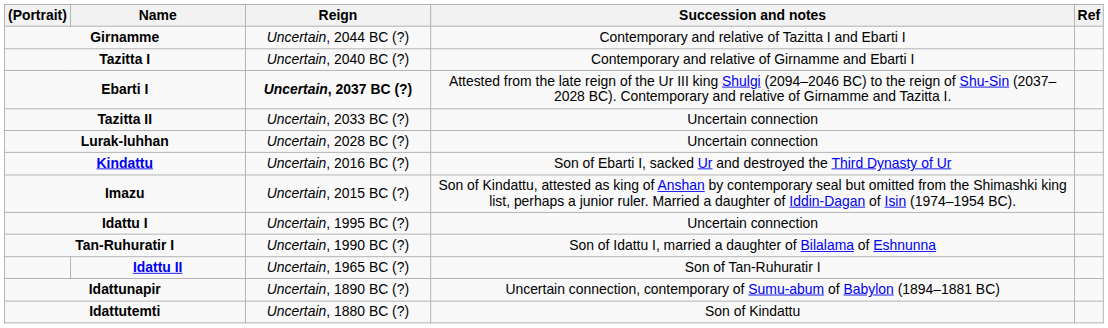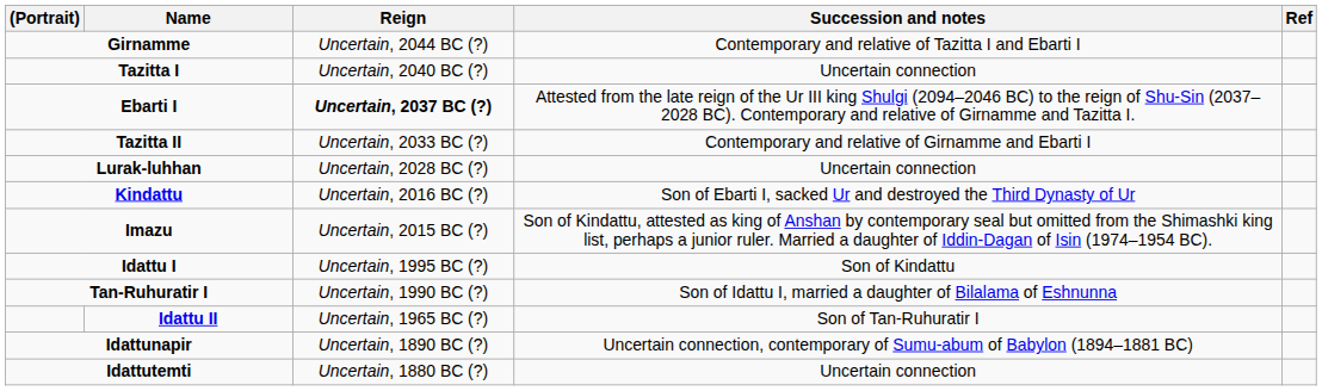 <table class="wikitable" style="text-align:center; width:100%;">
 <tr>
 <th width="6%">(Portrait)</th>
 <th width="16%">Name</th>
 <th width="17%">Reign</th>
 <th width="59%">Succession and notes</th>
 <th width="2%">Ref</th>
 </tr>
 <tr>
 <td colspan=2><strong>Girnamme</strong></td>
 <td><em>Uncertain</em>,  2044 BC (?)</td>
 <td>Contemporary and relative of Tazitta I and Ebarti I</td>
 <td></td>
 </tr>
 <tr>
 <td colspan=2><strong>Tazitta I</strong></td>
 <td><em>Uncertain</em>,  2040 BC (?)</td>
-<td>Contemporary and relative of Girnamme and Ebarti I</td>
+<td>Uncertain connection</td>
 <td></td>
 </tr>
 <tr>
 <td colspan=2><strong>Ebarti I</strong></td>
 <td><strong><em>Uncertain</em>,  2037 BC (?)</strong></td>
 <td>Attested from the late reign of the Ur III king <a href='#'>Shulgi</a> (2094–2046 BC) to the reign of <a href='#'>Shu-Sin</a> (2037–2028 BC). Contemporary and relative of Girnamme and Tazitta I.</td>
 <td></td>
 </tr>
 <tr>
 <td colspan=2><strong>Tazitta II</strong></td>
 <td><em>Uncertain</em>,  2033 BC (?)</td>
-<td>Uncertain connection</td>
+<td>Contemporary and relative of Girnamme and Ebarti I</td>
 <td></td>
 </tr>
 <tr>
 <td colspan=2><strong>Lurak-luhhan</strong></td>
 <td><em>Uncertain</em>,  2028 BC (?)</td>
 <td>Uncertain connection</td>
 <td></td>
 </tr>
 <tr>
 <td colspan=2><strong><a href='#'>Kindattu</a></strong></td>
 <td><em>Uncertain</em>,  2016 BC (?)</td>
 <td>Son of Ebarti I, sacked <a href='#'>Ur</a> and destroyed the <a href='#'>Third Dynasty of Ur</a></td>
 <td></td>
 </tr>
 <tr>
 <td colspan=2><strong>Imazu</strong></td>
 <td><em>Uncertain</em>,  2015 BC (?)</td>
 <td>Son of Kindattu, attested as king of <a href='#'>Anshan</a> by contemporary seal but omitted from the Shimashki king list, perhaps a junior ruler. Married a daughter of <a href='#'>Iddin-Dagan</a> of <a href='#'>Isin</a> (1974–1954 BC).</td>
 <td></td>
 </tr>
 <tr>
 <td colspan=2><strong>Idattu I</strong></td>
 <td><em>Uncertain</em>,  1995 BC (?)</td>
-<td>Uncertain connection</td>
+<td>Son of Kindattu</td>
 <td></td>
 </tr>
 <tr>
 <td colspan=2><strong>Tan-Ruhuratir I</strong></td>
 <td><em>Uncertain</em>,  1990 BC (?)</td>
 <td>Son of Idattu I, married a daughter of <a href='#'>Bilalama</a> of <a href='#'>Eshnunna</a></td>
 <td></td>
 </tr>
 <tr>
 <td></td>
 <td><a href='#'><strong>Idattu II</strong></a></td>
 <td><em>Uncertain</em>,  1965 BC (?)</td>
 <td>Son of Tan-Ruhuratir I</td>
 <td></td>
 </tr>
 <tr>
 <td colspan=2><strong>Idattunapir</strong></td>
 <td><em>Uncertain</em>,  1890 BC (?)</td>
 <td>Uncertain connection, contemporary of <a href='#'>Sumu-abum</a> of <a href='#'>Babylon</a> (1894–1881 BC)</td>
 <td></td>
 </tr>
 <tr>
 <td colspan=2><strong>Idattutemti</strong></td>
 <td><em>Uncertain</em>,  1880 BC (?)</td>
-<td>Son of Kindattu</td>
+<td>Uncertain connection</td>
 <td></td>
 </tr>
 </table>
